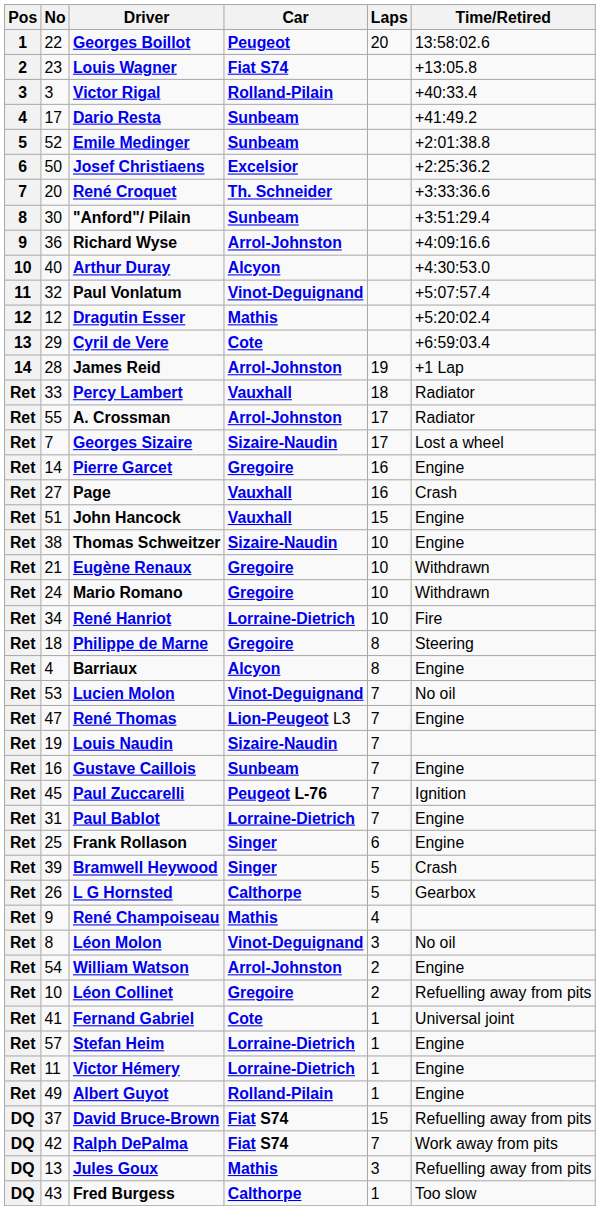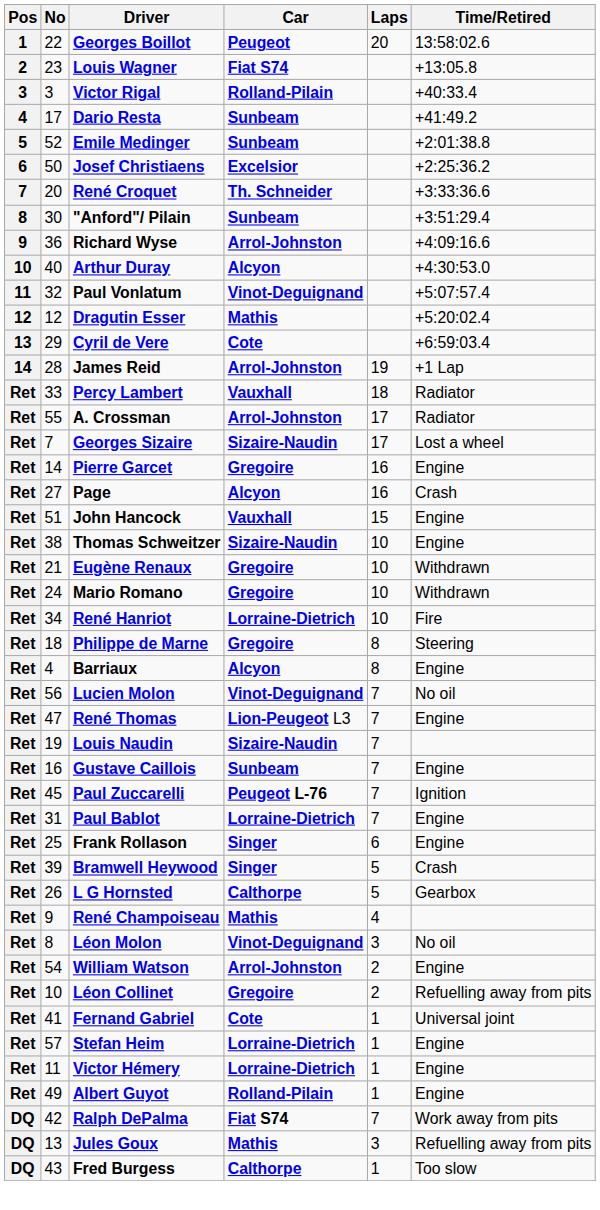 <table class="wikitable" style="font-size: 95%;">
 <tr>
 <th>Pos</th>
 <th>No</th>
 <th>Driver</th>
 <th>Car</th>
 <th>Laps</th>
 <th>Time/Retired</th>
 </tr>
 <tr>
 <th>1</th>
 <td>22</td>
 <td> <strong><a href='#'>Georges Boillot</a></strong></td>
 <td><strong><a href='#'>Peugeot</a></strong></td>
 <td>20</td>
 <td>13:58:02.6</td>
 </tr>
 <tr>
 <th>2</th>
 <td>23</td>
 <td> <strong><a href='#'>Louis Wagner</a></strong></td>
 <td><strong><a href='#'>Fiat S74</a></strong></td>
 <td></td>
 <td>+13:05.8</td>
 </tr>
 <tr>
 <th>3</th>
 <td>3</td>
 <td> <strong><a href='#'>Victor Rigal</a></strong></td>
 <td><strong><a href='#'>Rolland-Pilain</a></strong></td>
 <td></td>
 <td>+40:33.4</td>
 </tr>
 <tr>
 <th>4</th>
 <td>17</td>
 <td> <strong><a href='#'>Dario Resta</a></strong></td>
 <td><strong><a href='#'>Sunbeam</a></strong></td>
 <td></td>
 <td>+41:49.2</td>
 </tr>
 <tr>
 <th>5</th>
 <td>52</td>
 <td> <strong><a href='#'>Emile Medinger</a></strong></td>
 <td><strong><a href='#'>Sunbeam</a></strong></td>
 <td></td>
 <td>+2:01:38.8</td>
 </tr>
 <tr>
 <th>6</th>
 <td>50</td>
 <td> <strong><a href='#'>Josef Christiaens</a></strong></td>
 <td><strong><a href='#'>Excelsior</a></strong></td>
 <td></td>
 <td>+2:25:36.2</td>
 </tr>
 <tr>
 <th>7</th>
 <td>20</td>
 <td> <strong><a href='#'>René Croquet</a></strong></td>
 <td><strong><a href='#'>Th. Schneider</a></strong></td>
 <td></td>
 <td>+3:33:36.6</td>
 </tr>
 <tr>
 <th>8</th>
 <td>30</td>
 <td> <strong>"Anford"/ Pilain</strong></td>
 <td><strong><a href='#'>Sunbeam</a></strong></td>
 <td></td>
 <td>+3:51:29.4</td>
 </tr>
 <tr>
 <th>9</th>
 <td>36</td>
 <td> <strong>Richard Wyse</strong></td>
 <td><strong><a href='#'>Arrol-Johnston</a></strong></td>
 <td></td>
 <td>+4:09:16.6</td>
 </tr>
 <tr>
 <th>10</th>
 <td>40</td>
 <td> <strong><a href='#'>Arthur Duray</a></strong></td>
 <td><strong><a href='#'>Alcyon</a></strong></td>
 <td></td>
 <td>+4:30:53.0</td>
 </tr>
 <tr>
 <th>11</th>
 <td>32</td>
 <td> <strong>Paul Vonlatum</strong></td>
 <td><strong><a href='#'>Vinot-Deguignand</a></strong></td>
 <td></td>
 <td>+5:07:57.4</td>
 </tr>
 <tr>
 <th>12</th>
 <td>12</td>
 <td> <strong><a href='#'>Dragutin Esser</a></strong></td>
 <td><strong><a href='#'>Mathis</a></strong></td>
 <td></td>
 <td>+5:20:02.4</td>
 </tr>
 <tr>
 <th>13</th>
 <td>29</td>
 <td> <strong><a href='#'>Cyril de Vere</a></strong></td>
 <td><strong><a href='#'>Cote</a></strong></td>
 <td></td>
 <td>+6:59:03.4</td>
 </tr>
 <tr>
 <th>14</th>
 <td>28</td>
 <td> <strong>James Reid</strong></td>
 <td><strong><a href='#'>Arrol-Johnston</a></strong></td>
 <td>19</td>
 <td>+1 Lap</td>
 </tr>
 <tr>
 <th>Ret</th>
 <td>33</td>
 <td> <strong><a href='#'>Percy Lambert</a></strong></td>
 <td><strong><a href='#'>Vauxhall</a></strong></td>
 <td>18</td>
 <td>Radiator</td>
 </tr>
 <tr>
 <th>Ret</th>
 <td>55</td>
 <td> <strong>A. Crossman</strong></td>
 <td><strong><a href='#'>Arrol-Johnston</a></strong></td>
 <td>17</td>
 <td>Radiator</td>
 </tr>
 <tr>
 <th>Ret</th>
 <td>7</td>
 <td> <strong><a href='#'>Georges Sizaire</a></strong></td>
 <td><strong><a href='#'>Sizaire-Naudin</a></strong></td>
 <td>17</td>
 <td>Lost a wheel</td>
 </tr>
 <tr>
 <th>Ret</th>
 <td>14</td>
 <td> <strong><a href='#'>Pierre Garcet</a></strong></td>
 <td><strong><a href='#'>Gregoire</a></strong></td>
 <td>16</td>
 <td>Engine</td>
 </tr>
 <tr>
 <th>Ret</th>
 <td>27</td>
 <td><strong>Page</strong></td>
-<td><strong><a href='#'>Vauxhall</a></strong></td>
+<td><strong><a href='#'>Alcyon</a></strong></td>
 <td>16</td>
 <td>Crash</td>
 </tr>
 <tr>
 <th>Ret</th>
 <td>51</td>
 <td> <strong>John Hancock</strong></td>
 <td><strong><a href='#'>Vauxhall</a></strong></td>
 <td>15</td>
 <td>Engine</td>
 </tr>
 <tr>
 <th>Ret</th>
 <td>38</td>
 <td> <strong>Thomas Schweitzer</strong></td>
 <td><strong><a href='#'>Sizaire-Naudin</a></strong></td>
 <td>10</td>
 <td>Engine</td>
 </tr>
 <tr>
 <th>Ret</th>
 <td>21</td>
 <td> <strong><a href='#'>Eugène Renaux</a></strong></td>
 <td><strong><a href='#'>Gregoire</a></strong></td>
 <td>10</td>
 <td>Withdrawn</td>
 </tr>
 <tr>
 <th>Ret</th>
 <td>24</td>
 <td> <strong>Mario Romano</strong></td>
 <td><strong><a href='#'>Gregoire</a></strong></td>
 <td>10</td>
 <td>Withdrawn</td>
 </tr>
 <tr>
 <th>Ret</th>
 <td>34</td>
 <td> <strong><a href='#'>René Hanriot</a></strong></td>
 <td><strong><a href='#'>Lorraine-Dietrich</a></strong></td>
 <td>10</td>
 <td>Fire</td>
 </tr>
 <tr>
 <th>Ret</th>
 <td>18</td>
 <td> <strong><a href='#'>Philippe de Marne</a></strong></td>
 <td><strong><a href='#'>Gregoire</a></strong></td>
 <td>8</td>
 <td>Steering</td>
 </tr>
 <tr>
 <th>Ret</th>
 <td>4</td>
 <td> <strong>Barriaux</strong></td>
 <td><strong><a href='#'>Alcyon</a></strong></td>
 <td>8</td>
 <td>Engine</td>
 </tr>
 <tr>
 <th>Ret</th>
-<td>53</td>
+<td>56</td>
 <td> <strong><a href='#'>Lucien Molon</a></strong></td>
 <td><strong><a href='#'>Vinot-Deguignand</a></strong></td>
 <td>7</td>
 <td>No oil</td>
 </tr>
 <tr>
 <th>Ret</th>
 <td>47</td>
 <td> <strong><a href='#'>René Thomas</a></strong></td>
 <td><strong><a href='#'>Lion-Peugeot</a></strong> L3</td>
 <td>7</td>
 <td>Engine</td>
 </tr>
 <tr>
 <th>Ret</th>
 <td>19</td>
 <td> <strong><a href='#'>Louis Naudin</a></strong></td>
 <td><strong><a href='#'>Sizaire-Naudin</a></strong></td>
 <td>7</td>
 <td></td>
 </tr>
 <tr>
 <th>Ret</th>
 <td>16</td>
 <td> <strong><a href='#'>Gustave Caillois</a></strong></td>
 <td><strong><a href='#'>Sunbeam</a></strong></td>
 <td>7</td>
 <td>Engine</td>
 </tr>
 <tr>
 <th>Ret</th>
 <td>45</td>
 <td> <strong><a href='#'>Paul Zuccarelli</a></strong></td>
 <td><strong><a href='#'>Peugeot</a> L-76 </strong></td>
 <td>7</td>
 <td>Ignition</td>
 </tr>
 <tr>
 <th>Ret</th>
 <td>31</td>
 <td> <strong><a href='#'>Paul Bablot</a></strong></td>
 <td><strong><a href='#'>Lorraine-Dietrich</a></strong></td>
 <td>7</td>
 <td>Engine</td>
 </tr>
 <tr>
 <th>Ret</th>
 <td>25</td>
 <td> <strong>Frank Rollason</strong></td>
 <td><strong><a href='#'>Singer</a></strong></td>
 <td>6</td>
 <td>Engine</td>
 </tr>
 <tr>
 <th>Ret</th>
 <td>39</td>
 <td> <strong><a href='#'>Bramwell Heywood</a></strong></td>
 <td><strong><a href='#'>Singer</a></strong></td>
 <td>5</td>
 <td>Crash</td>
 </tr>
 <tr>
 <th>Ret</th>
 <td>26</td>
 <td> <strong><a href='#'>L G Hornsted</a></strong></td>
 <td><strong><a href='#'>Calthorpe</a></strong></td>
 <td>5</td>
 <td>Gearbox</td>
 </tr>
 <tr>
 <th>Ret</th>
 <td>9</td>
 <td> <strong><a href='#'>René Champoiseau</a></strong></td>
 <td><strong><a href='#'>Mathis</a></strong></td>
 <td>4</td>
 <td></td>
 </tr>
 <tr>
 <th>Ret</th>
 <td>8</td>
 <td> <strong><a href='#'>Léon Molon</a></strong></td>
 <td><strong><a href='#'>Vinot-Deguignand</a></strong></td>
 <td>3</td>
 <td>No oil</td>
 </tr>
 <tr>
 <th>Ret</th>
 <td>54</td>
 <td> <strong><a href='#'>William Watson</a></strong></td>
 <td><strong><a href='#'>Arrol-Johnston</a></strong></td>
 <td>2</td>
 <td>Engine</td>
 </tr>
 <tr>
 <th>Ret</th>
 <td>10</td>
 <td> <strong><a href='#'>Léon Collinet</a></strong></td>
 <td><strong><a href='#'>Gregoire</a></strong></td>
 <td>2</td>
 <td>Refuelling away from pits</td>
 </tr>
 <tr>
 <th>Ret</th>
 <td>41</td>
 <td> <strong><a href='#'>Fernand Gabriel</a></strong></td>
 <td><strong><a href='#'>Cote</a></strong></td>
 <td>1</td>
 <td>Universal joint</td>
 </tr>
 <tr>
 <th>Ret</th>
 <td>57</td>
 <td><strong><a href='#'>Stefan Heim</a></strong></td>
 <td><strong><a href='#'>Lorraine-Dietrich</a></strong></td>
 <td>1</td>
 <td>Engine</td>
 </tr>
 <tr>
 <th>Ret</th>
 <td>11</td>
 <td> <strong><a href='#'>Victor Hémery</a></strong></td>
 <td><strong><a href='#'>Lorraine-Dietrich</a></strong></td>
 <td>1</td>
 <td>Engine</td>
 </tr>
 <tr>
 <th>Ret</th>
 <td>49</td>
 <td> <strong><a href='#'>Albert Guyot</a></strong></td>
 <td><strong><a href='#'>Rolland-Pilain</a></strong></td>
 <td>1</td>
 <td>Engine</td>
 </tr>
 <tr>
 <th>DQ</th>
-<td>37</td>
-<td>  <strong><a href='#'>David Bruce-Brown</a></strong></td>
-<td><strong><a href='#'>Fiat</a> S74</strong></td>
-<td>15</td>
-<td>Refuelling away from pits</td>
-</tr>
-<tr>
-<th>DQ</th>
 <td>42</td>
 <td> <strong><a href='#'>Ralph DePalma</a></strong></td>
 <td><strong><a href='#'>Fiat</a> S74</strong></td>
 <td>7</td>
 <td>Work away from pits</td>
 </tr>
 <tr>
 <th>DQ</th>
 <td>13</td>
 <td> <strong><a href='#'>Jules Goux</a></strong></td>
 <td><strong><a href='#'>Mathis</a></strong></td>
 <td>3</td>
 <td>Refuelling away from pits</td>
 </tr>
 <tr>
 <th>DQ</th>
 <td>43</td>
 <td> <strong>Fred Burgess</strong></td>
 <td><strong><a href='#'>Calthorpe</a></strong></td>
 <td>1</td>
 <td>Too slow</td>
 </tr>
 </table>
